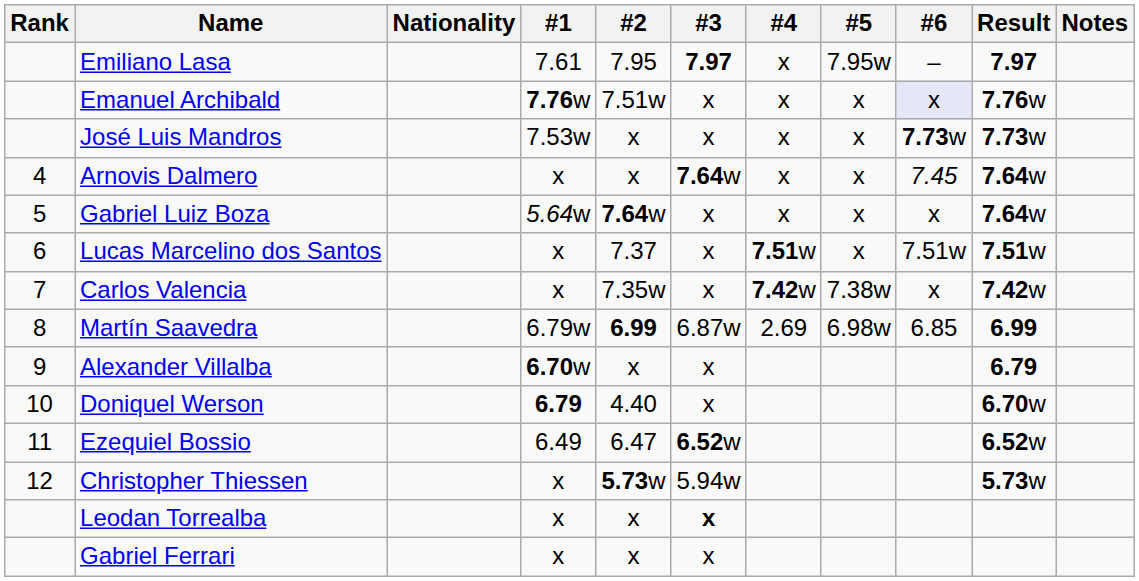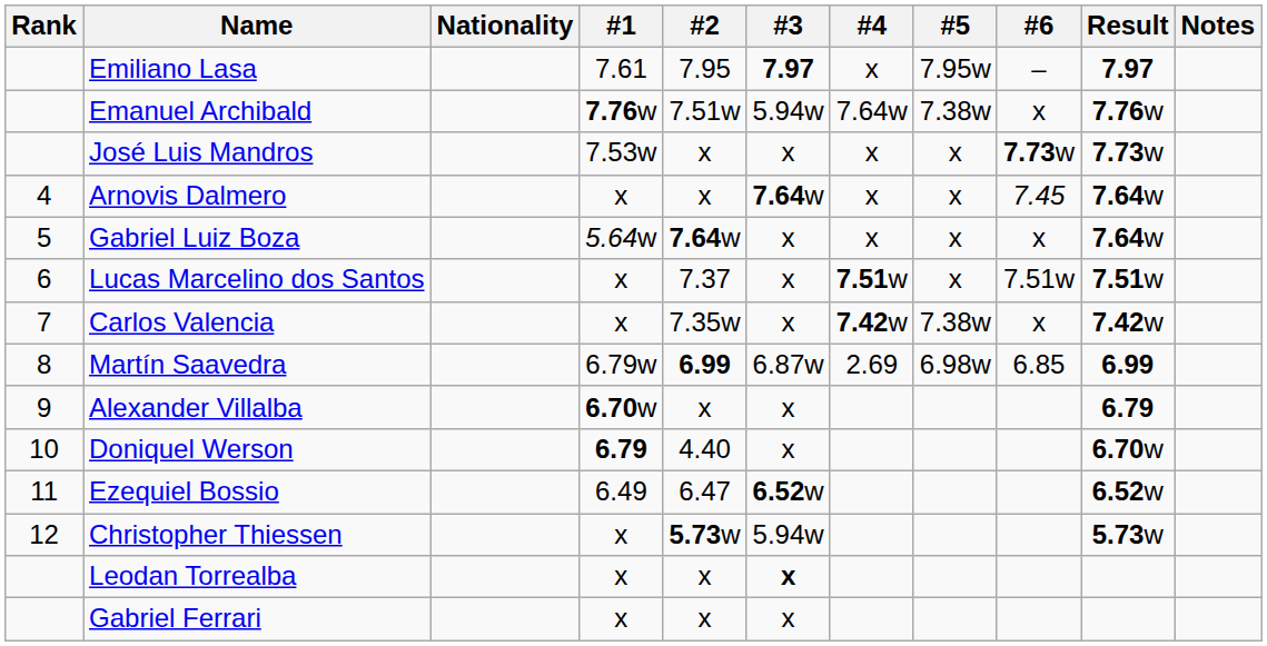 <table class="wikitable sortable" style="text-align:center">
 <tr>
 <th>Rank</th>
 <th>Name</th>
 <th>Nationality</th>
 <th>#1</th>
 <th>#2</th>
 <th>#3</th>
 <th>#4</th>
 <th>#5</th>
 <th>#6</th>
 <th>Result</th>
 <th>Notes</th>
 </tr>
 <tr>
 <td></td>
 <td align=left><a href='#'>Emiliano Lasa</a></td>
 <td align=left></td>
 <td>7.61</td>
 <td>7.95</td>
 <td><strong>7.97</strong></td>
 <td>x</td>
 <td>7.95w</td>
 <td>–</td>
 <td><strong>7.97</strong></td>
 <td></td>
 </tr>
 <tr>
 <td></td>
 <td align=left><a href='#'>Emanuel Archibald</a></td>
 <td align=left></td>
 <td><strong>7.76</strong>w</td>
 <td>7.51w</td>
+<td>5.94w</td>
+<td>7.64w</td>
+<td>7.38w</td>
 <td>x</td>
-<td>x</td>
-<td>x</td>
-<td style="background: lavender;">x</td>
 <td><strong>7.76</strong>w</td>
 <td></td>
 </tr>
 <tr>
 <td></td>
 <td align=left><a href='#'>José Luis Mandros</a></td>
 <td align=left></td>
 <td>7.53w</td>
 <td>x</td>
 <td>x</td>
 <td>x</td>
 <td>x</td>
 <td><strong>7.73</strong>w</td>
 <td><strong>7.73</strong>w</td>
 <td></td>
 </tr>
 <tr>
 <td>4</td>
 <td align=left><a href='#'>Arnovis Dalmero</a></td>
 <td align=left></td>
 <td>x</td>
 <td>x</td>
 <td><strong>7.64</strong>w</td>
 <td>x</td>
 <td>x</td>
 <td><em>7.45</em></td>
 <td><strong>7.64</strong>w</td>
 <td></td>
 </tr>
 <tr>
 <td>5</td>
 <td align=left><a href='#'>Gabriel Luiz Boza</a></td>
 <td align=left></td>
 <td><em>5.64</em>w</td>
 <td><strong>7.64</strong>w</td>
 <td>x</td>
 <td>x</td>
 <td>x</td>
 <td>x</td>
 <td><strong>7.64</strong>w</td>
 <td></td>
 </tr>
 <tr>
 <td>6</td>
 <td align=left><a href='#'>Lucas Marcelino dos Santos</a></td>
 <td align=left></td>
 <td>x</td>
 <td>7.37</td>
 <td>x</td>
 <td><strong>7.51</strong>w</td>
 <td>x</td>
 <td>7.51w</td>
 <td><strong>7.51</strong>w</td>
 <td></td>
 </tr>
 <tr>
 <td>7</td>
 <td align=left><a href='#'>Carlos Valencia</a></td>
 <td align=left></td>
 <td>x</td>
 <td>7.35w</td>
 <td>x</td>
 <td><strong>7.42</strong>w</td>
 <td>7.38w</td>
 <td>x</td>
 <td><strong>7.42</strong>w</td>
 <td></td>
 </tr>
 <tr>
 <td>8</td>
 <td align=left><a href='#'>Martín Saavedra</a></td>
 <td align=left></td>
 <td>6.79w</td>
 <td><strong>6.99</strong></td>
 <td>6.87w</td>
 <td>2.69</td>
 <td>6.98w</td>
 <td>6.85</td>
 <td><strong>6.99</strong></td>
 <td></td>
 </tr>
 <tr>
 <td>9</td>
 <td align=left><a href='#'>Alexander Villalba</a></td>
 <td align=left></td>
 <td><strong>6.70</strong>w</td>
 <td>x</td>
 <td>x</td>
 <td></td>
 <td></td>
 <td></td>
 <td><strong>6.79</strong></td>
 <td></td>
 </tr>
 <tr>
 <td>10</td>
 <td align=left><a href='#'>Doniquel Werson</a></td>
 <td align=left></td>
 <td><strong>6.79</strong></td>
 <td>4.40</td>
 <td>x</td>
 <td></td>
 <td></td>
 <td></td>
 <td><strong>6.70</strong>w</td>
 <td></td>
 </tr>
 <tr>
 <td>11</td>
 <td align=left><a href='#'>Ezequiel Bossio</a></td>
 <td align=left></td>
 <td>6.49</td>
 <td>6.47</td>
 <td><strong>6.52</strong>w</td>
 <td></td>
 <td></td>
 <td></td>
 <td><strong>6.52</strong>w</td>
 <td></td>
 </tr>
 <tr>
 <td>12</td>
 <td align=left><a href='#'>Christopher Thiessen</a></td>
 <td align=left></td>
 <td>x</td>
 <td><strong>5.73</strong>w</td>
 <td>5.94w</td>
 <td></td>
 <td></td>
 <td></td>
 <td><strong>5.73</strong>w</td>
 <td></td>
 </tr>
 <tr>
 <td></td>
 <td align=left><a href='#'>Leodan Torrealba</a></td>
 <td align=left></td>
 <td>x</td>
 <td>x</td>
 <td><strong>x</strong></td>
 <td></td>
 <td></td>
 <td></td>
 <td></td>
 <td></td>
 </tr>
 <tr>
 <td></td>
 <td align=left><a href='#'>Gabriel Ferrari</a></td>
 <td align=left></td>
 <td>x</td>
 <td>x</td>
 <td>x</td>
 <td></td>
 <td></td>
 <td></td>
 <td></td>
 <td></td>
 </tr>
 </table>
